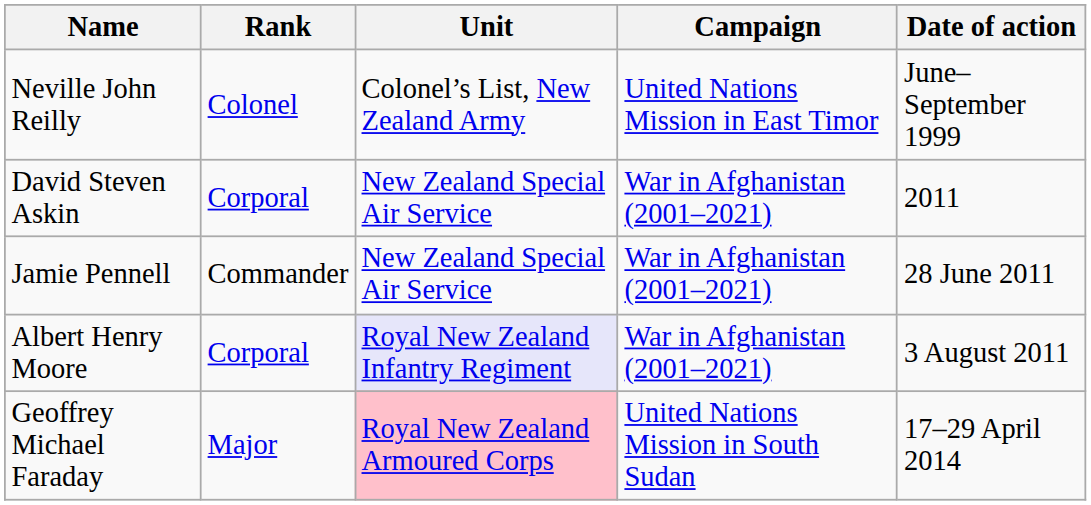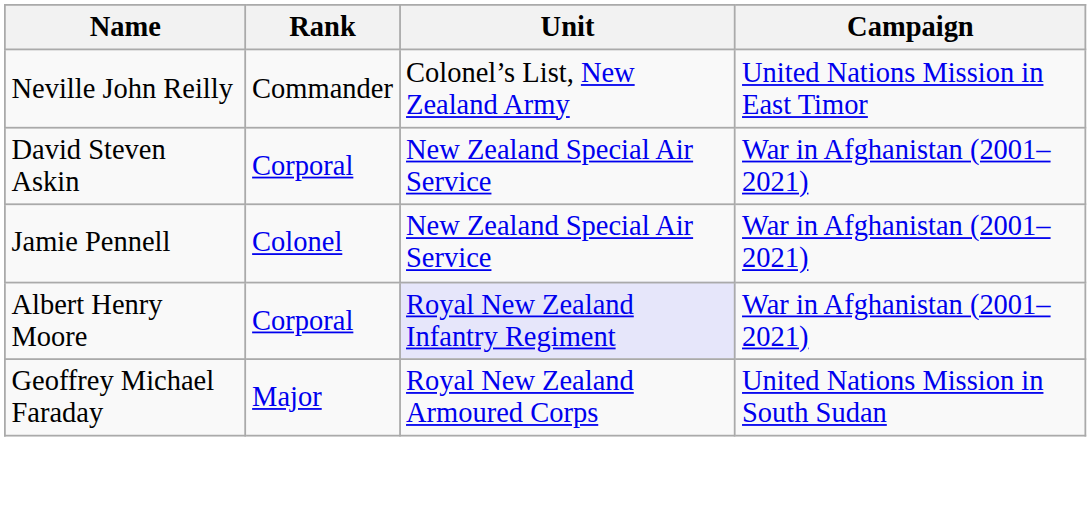 <table class="wikitable sortable">
 <tr>
 <th>Name</th>
 <th>Rank</th>
 <th>Unit</th>
 <th>Campaign</th>
-<th>Date of action</th>
 </tr>
 <tr>
 <td data-sort-value="Reilly, Neville John">Neville John Reilly</td>
-<td data-sort-value="14"><a href='#'>Colonel</a></td>
+<td data-sort-value="0">Commander</td>
 <td>Colonel’s List, <a href='#'>New Zealand Army</a></td>
 <td><a href='#'>United Nations Mission in East Timor</a></td>
-<td data-sort-value="1999-06-01">June–September 1999</td>
 </tr>
 <tr>
 <td data-sort-value="Askin, David Steven">David Steven Askin</td>
 <td data-sort-value="3"><a href='#'>Corporal</a></td>
 <td><a href='#'>New Zealand Special Air Service</a></td>
 <td><a href='#'>War in Afghanistan (2001–2021)</a></td>
-<td data-sort-value="2011-01-01">2011</td>
 </tr>
 <tr>
 <td data-sort-value="Pennell, Jamie">Jamie Pennell</td>
-<td data-sort-value="0">Commander</td>
+<td data-sort-value="14"><a href='#'>Colonel</a></td>
 <td><a href='#'>New Zealand Special Air Service</a></td>
 <td><a href='#'>War in Afghanistan (2001–2021)</a></td>
-<td data-sort-value="2011-06-28">28 June 2011</td>
 </tr>
 <tr>
 <td data-sort-value="Moore, Albert Henry">Albert Henry Moore</td>
 <td data-sort-value="3"><a href='#'>Corporal</a></td>
 <td style="background: lavender;"><a href='#'>Royal New Zealand Infantry Regiment</a></td>
 <td><a href='#'>War in Afghanistan (2001–2021)</a></td>
-<td data-sort-value="2011-08-03">3 August 2011</td>
 </tr>
 <tr>
 <td data-sort-value="Faraday, Geoffrey Michael">Geoffrey Michael Faraday</td>
 <td data-sort-value="12"><a href='#'>Major</a></td>
-<td style="background: pink;"><a href='#'>Royal New Zealand Armoured Corps</a></td>
+<td><a href='#'>Royal New Zealand Armoured Corps</a></td>
 <td><a href='#'>United Nations Mission in South Sudan</a></td>
-<td data-sort-value="2014-04-17">17–29 April 2014</td>
 </tr>
 </table>
